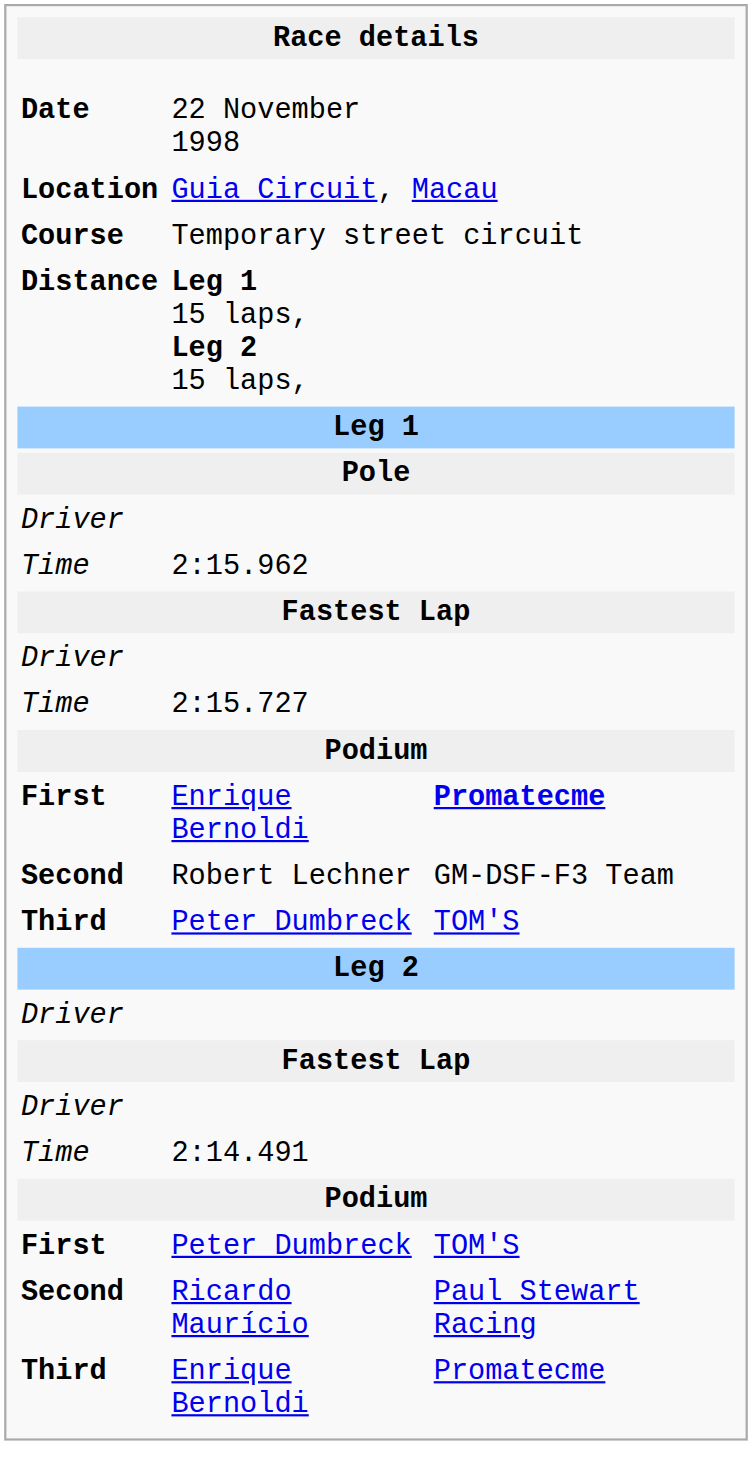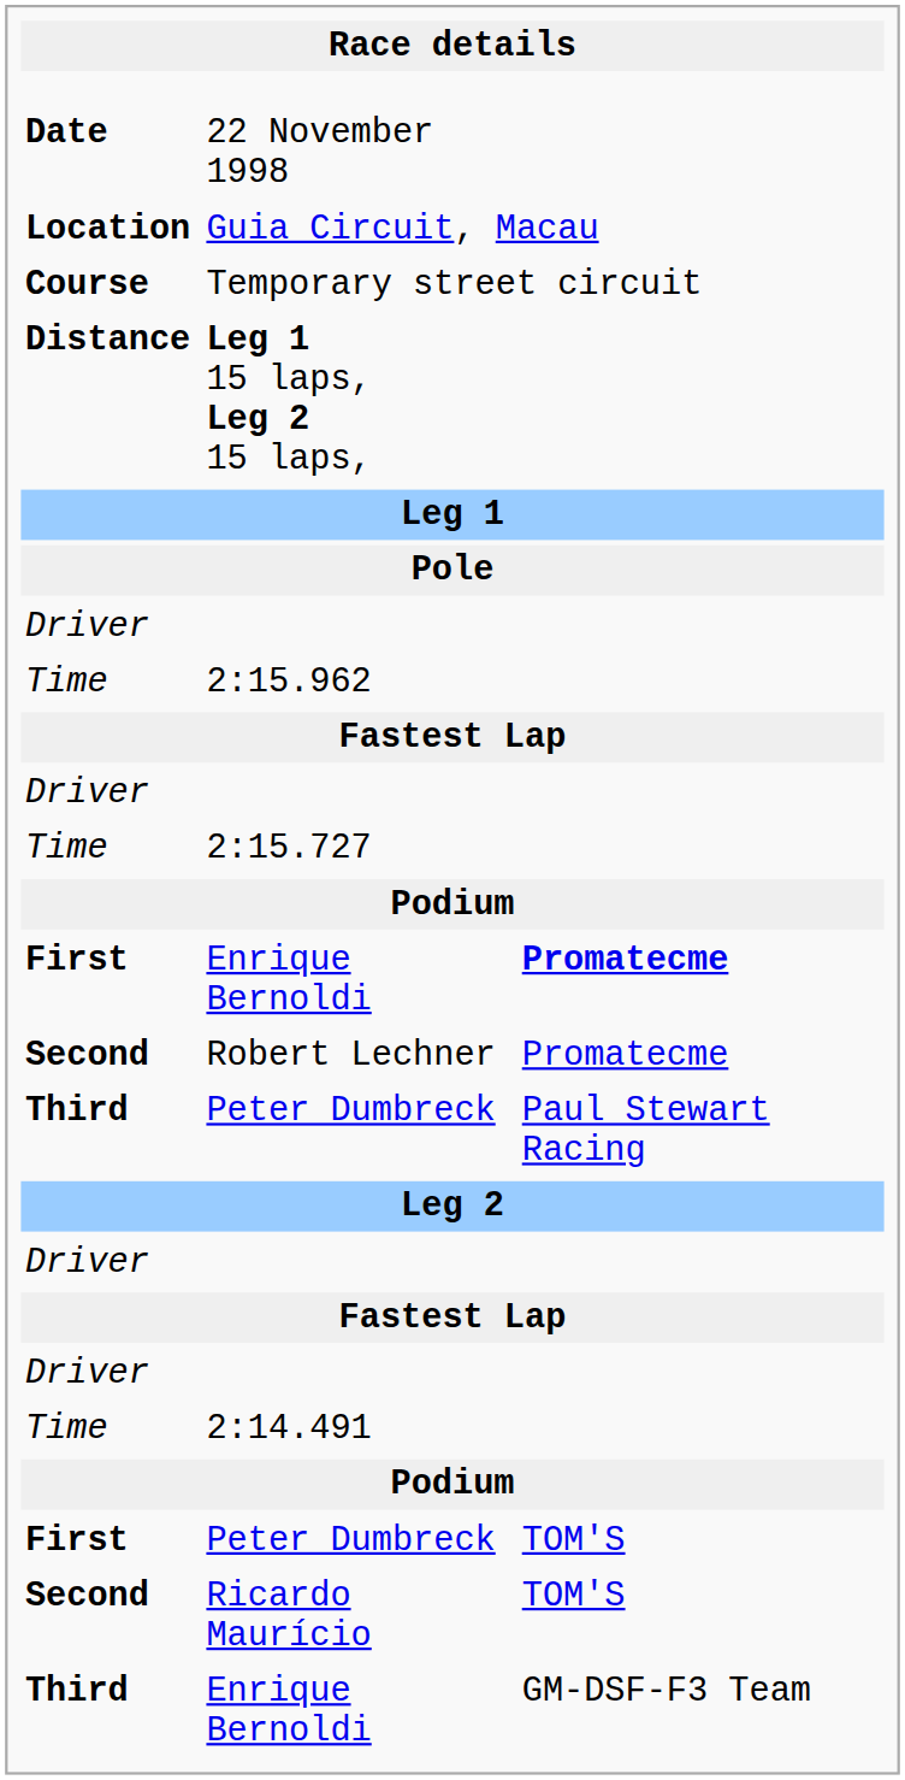 <table class="infobox" align="right" cellpadding="2" style="float:right; width: 26em; ">
 <tr>
 <th colspan="3" bgcolor="#efefef">Race details</th>
 </tr>
 <tr>
 <td colspan="3" style="text-align:center;"></td>
 </tr>
 <tr>
 <td colspan="3" style="text-align:center;"></td>
 </tr>
 <tr>
 <td style="width: 20%;"><strong>Date</strong></td>
 <td>22 November 1998</td>
 </tr>
 <tr>
 <td><strong>Location</strong></td>
 <td colspan=2><a href='#'>Guia Circuit</a>, <a href='#'>Macau</a></td>
 </tr>
 <tr>
 <td><strong>Course</strong></td>
 <td colspan=2>Temporary street circuit<br></td>
 </tr>
 <tr>
 <td><strong>Distance</strong></td>
 <td colspan=2><strong>Leg 1</strong><br>15 laps, <br><strong>Leg 2</strong><br>15 laps, </td>
 </tr>
 <tr>
 <td colspan="3" style="text-align:center; background-color:#99ccff"><strong>Leg 1</strong></td>
 </tr>
 <tr>
 <th colspan="3" bgcolor="#efefef">Pole</th>
 </tr>
 <tr>
 <td><em>Driver</em></td>
 <td></td>
 <td></td>
 </tr>
 <tr>
 <td><em>Time</em></td>
 <td colspan=2>2:15.962</td>
 </tr>
 <tr>
 <th colspan="3" bgcolor="#efefef">Fastest Lap</th>
 </tr>
 <tr>
 <td><em>Driver</em></td>
 <td></td>
 <td></td>
 </tr>
 <tr>
 <td><em>Time</em></td>
 <td colspan=2>2:15.727</td>
 </tr>
 <tr>
 <th colspan="3" bgcolor="#efefef">Podium</th>
 </tr>
 <tr>
 <td><strong>First</strong></td>
 <td> <a href='#'>Enrique Bernoldi</a></td>
 <td><strong><a href='#'>Promatecme</a></strong></td>
 </tr>
 <tr>
 <td><strong>Second</strong></td>
 <td> Robert Lechner</td>
-<td>GM-DSF-F3 Team</td>
+<td><a href='#'>Promatecme</a></td>
 </tr>
 <tr>
 <td><strong>Third</strong></td>
 <td> <a href='#'>Peter Dumbreck</a></td>
-<td><a href='#'>TOM'S</a></td>
+<td><a href='#'>Paul Stewart Racing</a></td>
 </tr>
 <tr>
 <td colspan="3" style="text-align:center; background-color:#99ccff"><strong>Leg 2</strong></td>
 </tr>
 <tr>
 <td><em>Driver</em></td>
 <td></td>
 <td></td>
 </tr>
 <tr>
 <th colspan="3" bgcolor="#efefef">Fastest Lap</th>
 </tr>
 <tr>
 <td><em>Driver</em></td>
 <td></td>
 <td></td>
 </tr>
 <tr>
 <td><em>Time</em></td>
 <td colspan=2>2:14.491</td>
 </tr>
 <tr>
 <th colspan="3" bgcolor="#efefef">Podium</th>
 </tr>
 <tr>
 <td><strong>First</strong></td>
 <td> <a href='#'>Peter Dumbreck</a></td>
 <td><a href='#'>TOM'S</a></td>
 </tr>
 <tr>
 <td><strong>Second</strong></td>
 <td> <a href='#'>Ricardo Maurício</a></td>
-<td><a href='#'>Paul Stewart Racing</a></td>
+<td><a href='#'>TOM'S</a></td>
 </tr>
 <tr>
 <td><strong>Third</strong></td>
 <td> <a href='#'>Enrique Bernoldi</a></td>
-<td><a href='#'>Promatecme</a></td>
+<td>GM-DSF-F3 Team</td>
 </tr>
 <tr>
 </tr>
 </table>
